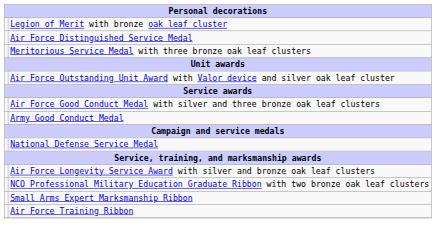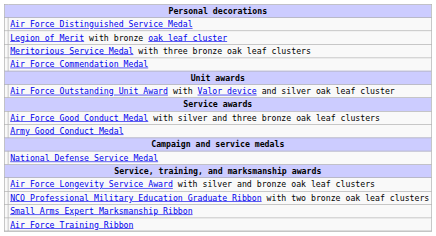 <table class="wikitable">
 <tr style="background:#ccf; text-align:center;">
 <td colspan=2><strong>Personal decorations</strong></td>
+</tr>
+<tr>
+<td></td>
+<td><a href='#'>Air Force Distinguished Service Medal</a></td>
 </tr>
 <tr>
 <td></td>
 <td><a href='#'>Legion of Merit</a> with bronze <a href='#'>oak leaf cluster</a></td>
 </tr>
 <tr>
 <td></td>
-<td><a href='#'>Air Force Distinguished Service Medal</a></td>
+<td><a href='#'>Meritorious Service Medal</a> with three bronze oak leaf clusters</td>
 </tr>
 <tr>
 <td></td>
-<td><a href='#'>Meritorious Service Medal</a> with three bronze oak leaf clusters</td>
+<td><a href='#'>Air Force Commendation Medal</a></td>
 </tr>
 <tr style="background:#ccf; text-align:center;">
 <td colspan=2><strong>Unit awards</strong></td>
 </tr>
 <tr>
 <td></td>
 <td><a href='#'>Air Force Outstanding Unit Award</a> with <a href='#'>Valor device</a> and silver oak leaf cluster</td>
 </tr>
 <tr style="background:#ccf; text-align:center;">
 <td colspan=2><strong>Service awards</strong></td>
 </tr>
 <tr>
 <td></td>
 <td><a href='#'>Air Force Good Conduct Medal</a> with silver and three bronze oak leaf clusters</td>
 </tr>
 <tr>
 <td></td>
 <td><a href='#'>Army Good Conduct Medal</a></td>
 </tr>
 <tr style="background:#ccf; text-align:center;">
 <td colspan=2><strong>Campaign and service medals</strong></td>
 </tr>
 <tr>
 <td></td>
 <td><a href='#'>National Defense Service Medal</a></td>
 </tr>
 <tr style="background:#ccf; text-align:center;">
 <td colspan=2><strong>Service, training, and marksmanship awards</strong></td>
 </tr>
 <tr>
 <td></td>
 <td><a href='#'>Air Force Longevity Service Award</a> with silver and bronze oak leaf clusters</td>
 </tr>
 <tr>
 <td></td>
 <td><a href='#'>NCO Professional Military Education Graduate Ribbon</a> with two bronze oak leaf clusters</td>
 </tr>
 <tr>
 <td></td>
 <td><a href='#'>Small Arms Expert Marksmanship Ribbon</a></td>
 </tr>
 <tr>
 <td></td>
 <td><a href='#'>Air Force Training Ribbon</a></td>
 </tr>
 <tr>
 </tr>
 </table>
